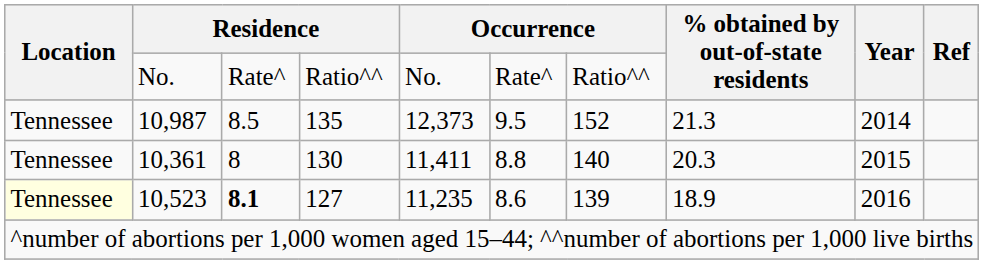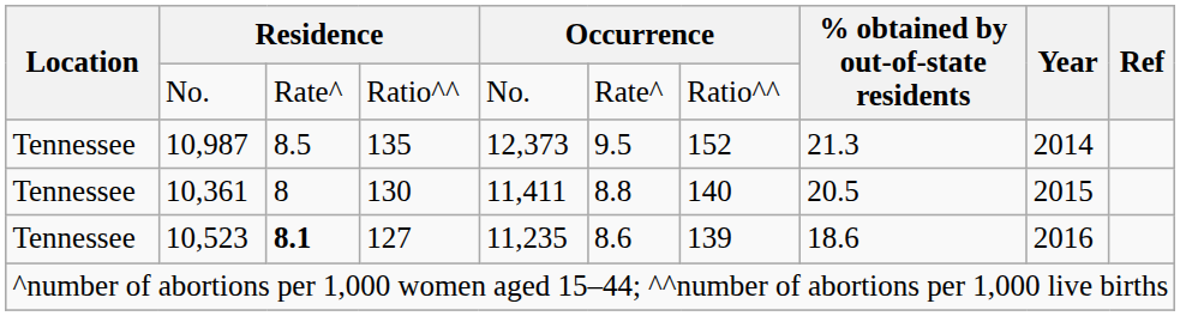 <table class="wikitable">
 <tr>
 <th rowspan="2">Location</th>
 <th colspan="3">Residence</th>
 <th colspan="3">Occurrence</th>
 <th rowspan="2">% obtained by<br>out-of-state<br>residents</th>
 <th rowspan="2">Year</th>
 <th rowspan="2">Ref</th>
 </tr>
 <tr>
 <td>No.</td>
 <td>Rate^</td>
 <td>Ratio^^</td>
 <td>No.</td>
 <td>Rate^</td>
 <td>Ratio^^</td>
 </tr>
 <tr>
 <td>Tennessee</td>
 <td>10,987</td>
 <td>8.5</td>
 <td>135</td>
 <td>12,373</td>
 <td>9.5</td>
 <td>152</td>
 <td>21.3</td>
 <td>2014</td>
 <td></td>
 </tr>
 <tr>
 <td>Tennessee</td>
 <td>10,361</td>
 <td>8</td>
 <td>130</td>
 <td>11,411</td>
 <td>8.8</td>
 <td>140</td>
-<td>20.3</td>
+<td>20.5</td>
 <td>2015</td>
 <td></td>
 </tr>
 <tr>
-<td style="background: lightyellow;">Tennessee</td>
+<td>Tennessee</td>
 <td>10,523</td>
 <td><strong>8.1</strong></td>
 <td>127</td>
 <td>11,235</td>
 <td>8.6</td>
 <td>139</td>
-<td>18.9</td>
+<td>18.6</td>
 <td>2016</td>
 <td></td>
 </tr>
 <tr>
 <td colspan="10">^number of abortions per 1,000 women aged 15–44; ^^number of abortions per 1,000 live births</td>
 </tr>
 </table>
